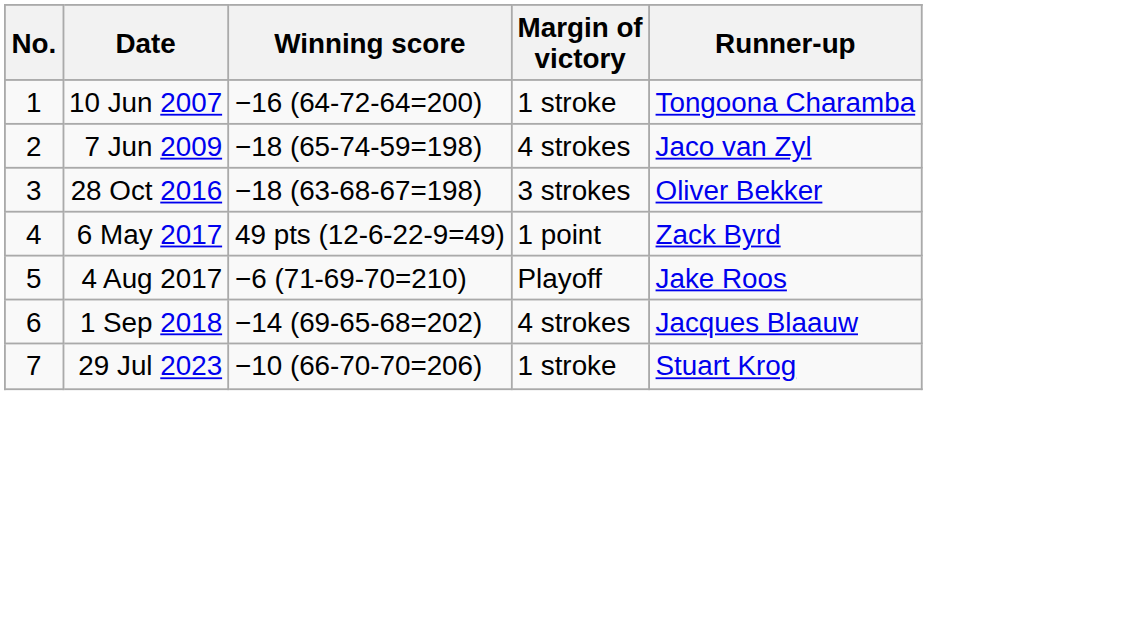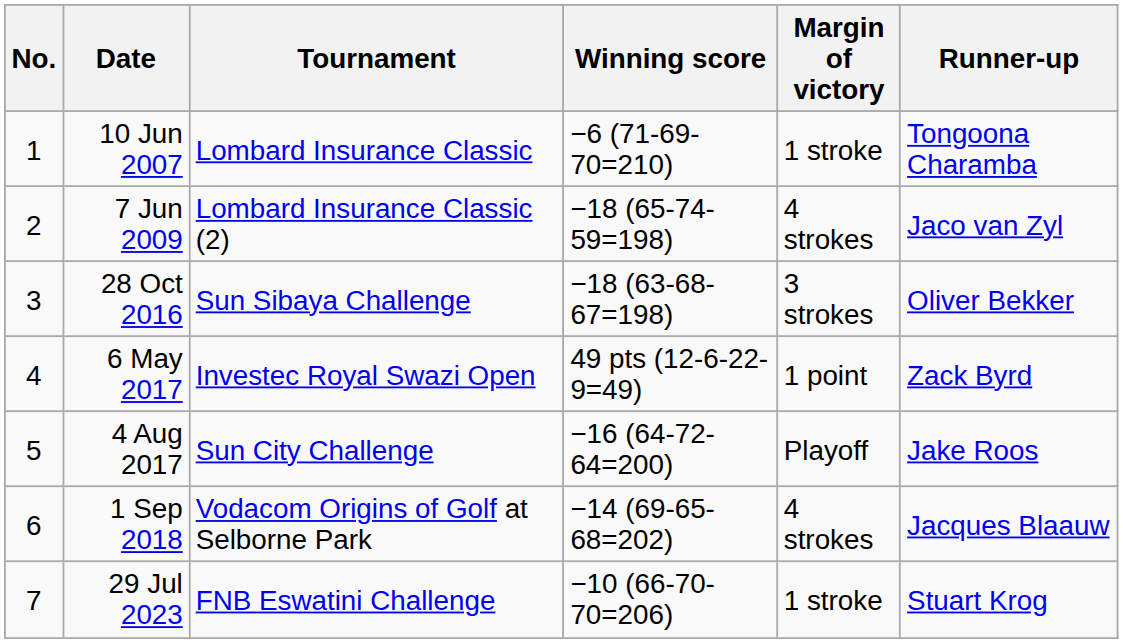 <table class="wikitable" style="font-size:95%;">
 <tr>
 <th>No.</th>
 <th>Date</th>
+<th>Tournament</th>
 <th>Winning score</th>
 <th>Margin of<br>victory</th>
 <th>Runner-up</th>
 </tr>
 <tr>
 <td align=center>1</td>
 <td align=right>10 Jun <a href='#'>2007</a></td>
-<td>−16 (64-72-64=200)</td>
+<td><a href='#'>Lombard Insurance Classic</a></td>
+<td>−6 (71-69-70=210)</td>
 <td>1 stroke</td>
 <td> <a href='#'>Tongoona Charamba</a></td>
 </tr>
 <tr>
 <td align=center>2</td>
 <td align=right>7 Jun <a href='#'>2009</a></td>
+<td><a href='#'>Lombard Insurance Classic</a> (2)</td>
 <td>−18 (65-74-59=198)</td>
 <td>4 strokes</td>
 <td> <a href='#'>Jaco van Zyl</a></td>
 </tr>
 <tr>
 <td align=center>3</td>
 <td align=right>28 Oct <a href='#'>2016</a></td>
+<td><a href='#'>Sun Sibaya Challenge</a></td>
 <td>−18 (63-68-67=198)</td>
 <td>3 strokes</td>
 <td> <a href='#'>Oliver Bekker</a></td>
 </tr>
 <tr>
 <td align=center>4</td>
 <td align=right>6 May <a href='#'>2017</a></td>
+<td><a href='#'>Investec Royal Swazi Open</a></td>
 <td>49 pts (12-6-22-9=49)</td>
 <td>1 point</td>
 <td> <a href='#'>Zack Byrd</a></td>
 </tr>
 <tr>
 <td align=center>5</td>
 <td align=right>4 Aug 2017</td>
-<td>−6 (71-69-70=210)</td>
+<td><a href='#'>Sun City Challenge</a></td>
+<td>−16 (64-72-64=200)</td>
 <td>Playoff</td>
 <td> <a href='#'>Jake Roos</a></td>
 </tr>
 <tr>
 <td align=center>6</td>
 <td align=right>1 Sep <a href='#'>2018</a></td>
+<td><a href='#'>Vodacom Origins of Golf</a> at Selborne Park</td>
 <td>−14 (69-65-68=202)</td>
 <td>4 strokes</td>
 <td> <a href='#'>Jacques Blaauw</a></td>
 </tr>
 <tr>
 <td align=center>7</td>
 <td align=right>29 Jul <a href='#'>2023</a></td>
+<td><a href='#'>FNB Eswatini Challenge</a></td>
 <td>−10 (66-70-70=206)</td>
 <td>1 stroke</td>
 <td> <a href='#'>Stuart Krog</a></td>
 </tr>
 </table>
